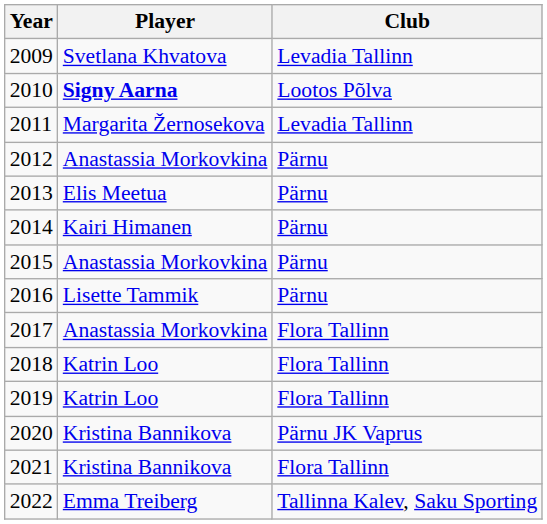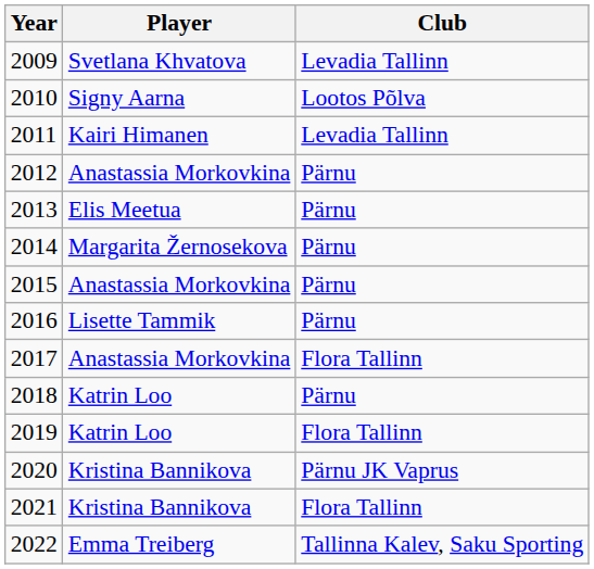 <table class="wikitable">
 <tr>
 <th>Year</th>
 <th>Player</th>
 <th>Club</th>
 </tr>
 <tr>
 <td>2009</td>
 <td> <a href='#'>Svetlana Khvatova</a></td>
 <td><a href='#'>Levadia Tallinn</a></td>
 </tr>
 <tr>
 <td>2010</td>
-<td><strong> <a href='#'>Signy Aarna</a></strong></td>
+<td> <a href='#'>Signy Aarna</a></td>
 <td><a href='#'>Lootos Põlva</a></td>
 </tr>
 <tr>
 <td>2011</td>
-<td> <a href='#'>Margarita Žernosekova</a></td>
+<td> <a href='#'>Kairi Himanen</a></td>
 <td><a href='#'>Levadia Tallinn</a></td>
 </tr>
 <tr>
 <td>2012</td>
 <td> <a href='#'>Anastassia Morkovkina</a></td>
 <td><a href='#'>Pärnu</a></td>
 </tr>
 <tr>
 <td>2013</td>
 <td> <a href='#'>Elis Meetua</a></td>
 <td><a href='#'>Pärnu</a></td>
 </tr>
 <tr>
 <td>2014</td>
-<td> <a href='#'>Kairi Himanen</a></td>
+<td> <a href='#'>Margarita Žernosekova</a></td>
 <td><a href='#'>Pärnu</a></td>
 </tr>
 <tr>
 <td>2015</td>
 <td> <a href='#'>Anastassia Morkovkina</a></td>
 <td><a href='#'>Pärnu</a></td>
 </tr>
 <tr>
 <td>2016</td>
 <td> <a href='#'>Lisette Tammik</a></td>
 <td><a href='#'>Pärnu</a></td>
 </tr>
 <tr>
 <td>2017</td>
 <td> <a href='#'>Anastassia Morkovkina</a></td>
 <td><a href='#'>Flora Tallinn</a></td>
 </tr>
 <tr>
 <td>2018</td>
 <td> <a href='#'>Katrin Loo</a></td>
-<td><a href='#'>Flora Tallinn</a></td>
+<td><a href='#'>Pärnu</a></td>
 </tr>
 <tr>
 <td>2019</td>
 <td> <a href='#'>Katrin Loo</a></td>
 <td><a href='#'>Flora Tallinn</a></td>
 </tr>
 <tr>
 <td>2020</td>
 <td> <a href='#'>Kristina Bannikova</a></td>
 <td><a href='#'>Pärnu JK Vaprus</a></td>
 </tr>
 <tr>
 <td>2021</td>
 <td> <a href='#'>Kristina Bannikova</a></td>
 <td><a href='#'>Flora Tallinn</a></td>
 </tr>
 <tr>
 <td>2022</td>
 <td> <a href='#'>Emma Treiberg</a></td>
 <td><a href='#'>Tallinna Kalev</a>, <a href='#'>Saku Sporting</a></td>
 </tr>
 </table>
